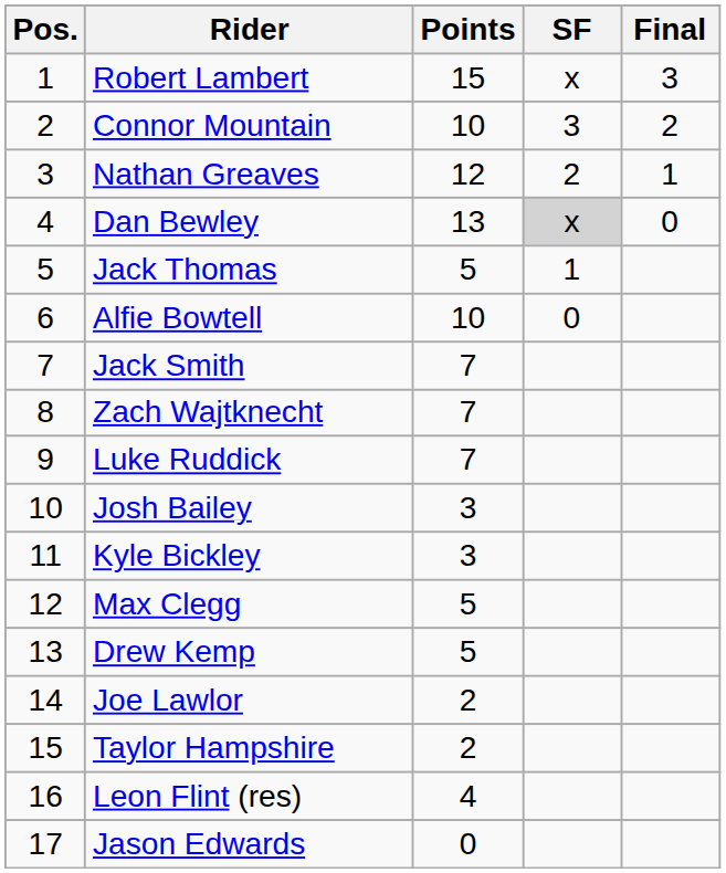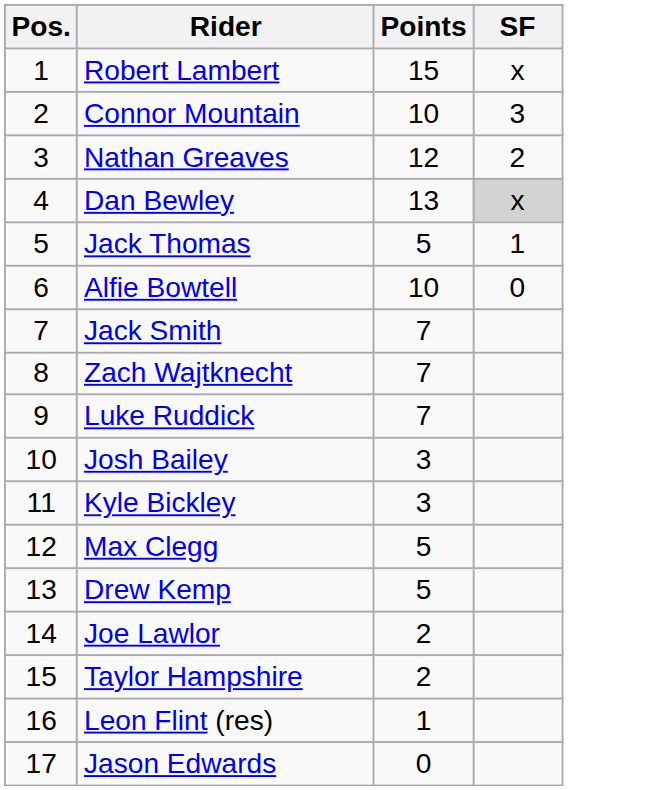 <table class=wikitable style="font-size:93%;">
 <tr>
 <th width=25px>Pos.</th>
 <th width=150px>Rider</th>
 <th width=40px>Points</th>
 <th width=40px>SF</th>
-<th width=40px>Final</th>
 </tr>
 <tr align=center>
 <td>1</td>
 <td align=left><a href='#'>Robert Lambert</a></td>
 <td>15</td>
 <td>x</td>
-<td>3</td>
 </tr>
 <tr align=center>
 <td>2</td>
 <td align=left><a href='#'>Connor Mountain</a></td>
 <td>10</td>
 <td>3</td>
-<td>2</td>
 </tr>
 <tr align=center>
 <td>3</td>
 <td align=left><a href='#'>Nathan Greaves</a></td>
 <td>12</td>
 <td>2</td>
-<td>1</td>
 </tr>
 <tr align=center>
 <td>4</td>
 <td align=left><a href='#'>Dan Bewley</a></td>
 <td>13</td>
 <td style="background: lightgrey;">x</td>
-<td>0</td>
 </tr>
 <tr align=center>
 <td>5</td>
 <td align=left><a href='#'>Jack Thomas</a></td>
 <td>5</td>
 <td>1</td>
-<td></td>
 </tr>
 <tr align=center>
 <td>6</td>
 <td align=left><a href='#'>Alfie Bowtell</a></td>
 <td>10</td>
 <td>0</td>
-<td></td>
 </tr>
 <tr align=center>
 <td>7</td>
 <td align=left><a href='#'>Jack Smith</a></td>
 <td>7</td>
-<td></td>
 <td></td>
 </tr>
 <tr align=center>
 <td>8</td>
 <td align=left><a href='#'>Zach Wajtknecht</a></td>
 <td>7</td>
 <td></td>
-<td></td>
 </tr>
 <tr align=center>
 <td>9</td>
 <td align=left><a href='#'>Luke Ruddick</a></td>
 <td>7</td>
-<td></td>
 <td></td>
 </tr>
 <tr align=center>
 <td>10</td>
 <td align=left><a href='#'>Josh Bailey</a></td>
 <td>3</td>
 <td></td>
-<td></td>
 </tr>
 <tr align=center>
 <td>11</td>
 <td align=left><a href='#'>Kyle Bickley</a></td>
 <td>3</td>
-<td></td>
 <td></td>
 </tr>
 <tr align=center>
 <td>12</td>
 <td align=left><a href='#'>Max Clegg</a></td>
 <td>5</td>
 <td></td>
-<td></td>
 </tr>
 <tr align=center>
 <td>13</td>
 <td align=left><a href='#'>Drew Kemp</a></td>
 <td>5</td>
-<td></td>
 <td></td>
 </tr>
 <tr align=center>
 <td>14</td>
 <td align=left><a href='#'>Joe Lawlor</a></td>
 <td>2</td>
 <td></td>
-<td></td>
 </tr>
 <tr align=center>
 <td>15</td>
 <td align=left><a href='#'>Taylor Hampshire</a></td>
 <td>2</td>
 <td></td>
-<td></td>
 </tr>
 <tr align=center>
 <td>16</td>
 <td align=left><a href='#'>Leon Flint</a> (res)</td>
-<td>4</td>
-<td></td>
+<td>1</td>
 <td></td>
 </tr>
 <tr align=center>
 <td>17</td>
 <td align=left><a href='#'>Jason Edwards</a></td>
 <td>0</td>
 <td></td>
-<td></td>
 </tr>
 </table>
